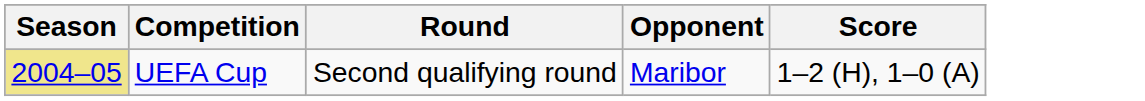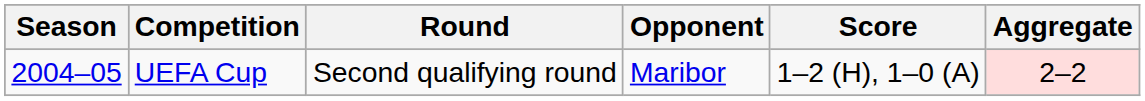 <table class="wikitable">
 <tr>
 <th>Season</th>
 <th>Competition</th>
 <th>Round</th>
 <th>Opponent</th>
 <th>Score</th>
+<th>Aggregate</th>
 </tr>
 <tr>
-<td style="background: khaki;"><a href='#'>2004–05</a></td>
+<td><a href='#'>2004–05</a></td>
 <td><a href='#'>UEFA Cup</a></td>
 <td>Second qualifying round</td>
 <td> <a href='#'>Maribor</a></td>
 <td>1–2 (H), 1–0 (A)</td>
+<td align="center" bgcolor="#FFDDDD">2–2</td>
 </tr>
 </table>
